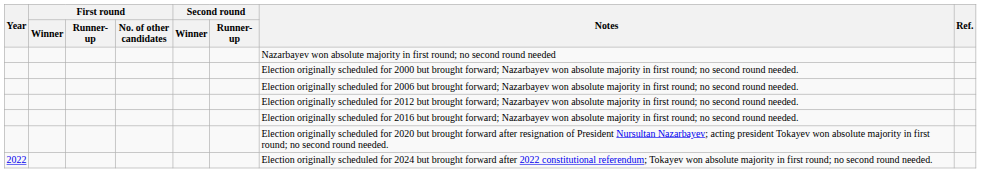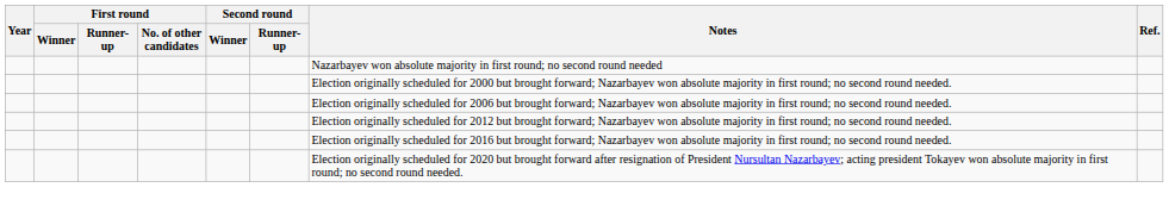 <table class="wikitable mw-collapsible">
 <tr>
 <th rowspan="2">Year</th>
 <th colspan="3">First round</th>
 <th colspan="2">Second round</th>
 <th rowspan="2">Notes</th>
 <th rowspan="2">Ref.</th>
 </tr>
 <tr>
 <th>Winner</th>
 <th>Runner-up</th>
 <th style="max-width:5.5em">No. of other candidates</th>
 <th>Winner</th>
 <th>Runner-up</th>
 </tr>
 <tr>
 <td></td>
 <td></td>
 <td></td>
 <td></td>
 <td></td>
 <td></td>
 <td>Nazarbayev won absolute majority in first round; no second round needed</td>
 <td></td>
 </tr>
 <tr>
 <td></td>
 <td></td>
 <td></td>
 <td></td>
 <td></td>
 <td></td>
 <td>Election originally scheduled for 2000 but brought forward; Nazarbayev won absolute majority in first round; no second round needed.</td>
 <td></td>
 </tr>
 <tr>
 <td></td>
 <td></td>
 <td></td>
 <td></td>
 <td></td>
 <td></td>
 <td>Election originally scheduled for 2006 but brought forward; Nazarbayev won absolute majority in first round; no second round needed.</td>
 <td></td>
 </tr>
 <tr>
 <td></td>
 <td></td>
 <td></td>
 <td></td>
 <td></td>
 <td></td>
 <td>Election originally scheduled for 2012 but brought forward; Nazarbayev won absolute majority in first round; no second round needed.</td>
 <td></td>
 </tr>
 <tr>
 <td></td>
 <td></td>
 <td></td>
 <td></td>
 <td></td>
 <td></td>
 <td>Election originally scheduled for 2016 but brought forward; Nazarbayev won absolute majority in first round; no second round needed.</td>
 <td></td>
 </tr>
 <tr>
 <td></td>
 <td></td>
 <td></td>
 <td></td>
 <td></td>
 <td></td>
 <td>Election originally scheduled for 2020 but brought forward after resignation of President <a href='#'>Nursultan Nazarbayev</a>; acting president Tokayev won absolute majority in first round; no second round needed.</td>
 <td></td>
 </tr>
-<tr>
-<td {{Center><a href='#'>2022</a></td>
-<td></td>
-<td></td>
-<td></td>
-<td></td>
-<td></td>
-<td>Election originally scheduled for 2024 but brought forward after <a href='#'>2022 constitutional referendum</a>;  Tokayev won absolute majority in first round; no second round needed.</td>
-<td></td>
-</tr>
 </table>
